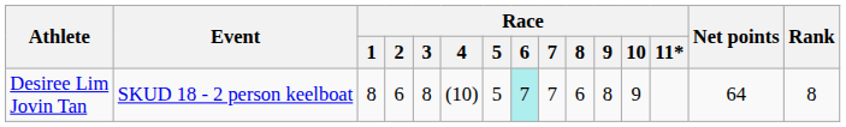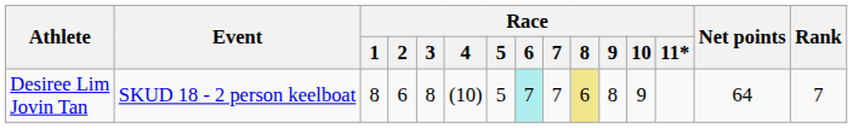 <table class=wikitable>
 <tr>
 <th rowspan="2">Athlete</th>
 <th rowspan="2">Event</th>
 <th colspan="11">Race</th>
 <th rowspan="2">Net points</th>
 <th rowspan="2">Rank</th>
 </tr>
 <tr>
 <th width="15">1</th>
 <th width="15">2</th>
 <th width="15">3</th>
 <th width="15">4</th>
 <th width="15">5</th>
 <th width="15">6</th>
 <th width="15">7</th>
 <th width="15">8</th>
 <th width="15">9</th>
 <th width="15">10</th>
 <th width="15">11*</th>
 </tr>
 <tr align=center>
 <td align=left><a href='#'>Desiree Lim</a><br><a href='#'>Jovin Tan</a></td>
 <td align=left><a href='#'>SKUD 18 - 2 person keelboat</a></td>
 <td>8</td>
 <td>6</td>
 <td>8</td>
 <td>(10)</td>
 <td>5</td>
 <td style="background: paleturquoise;">7</td>
 <td>7</td>
-<td>6</td>
+<td style="background: khaki;">6</td>
 <td>8</td>
 <td>9</td>
 <td></td>
 <td>64</td>
-<td>8</td>
+<td>7</td>
 </tr>
 </table>
